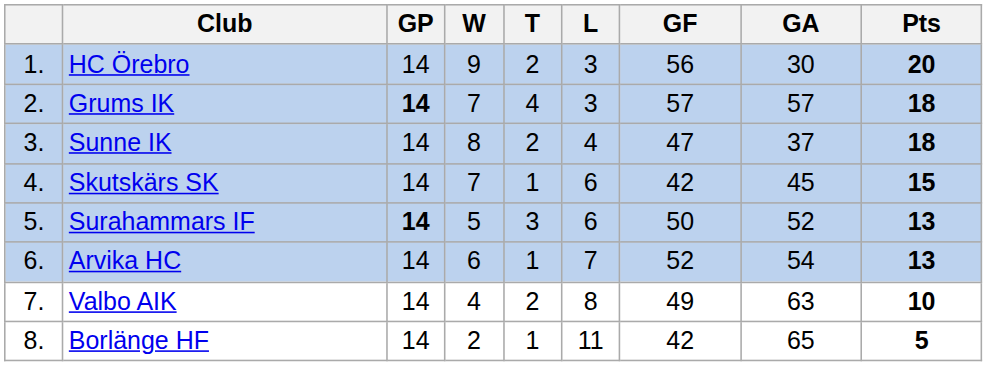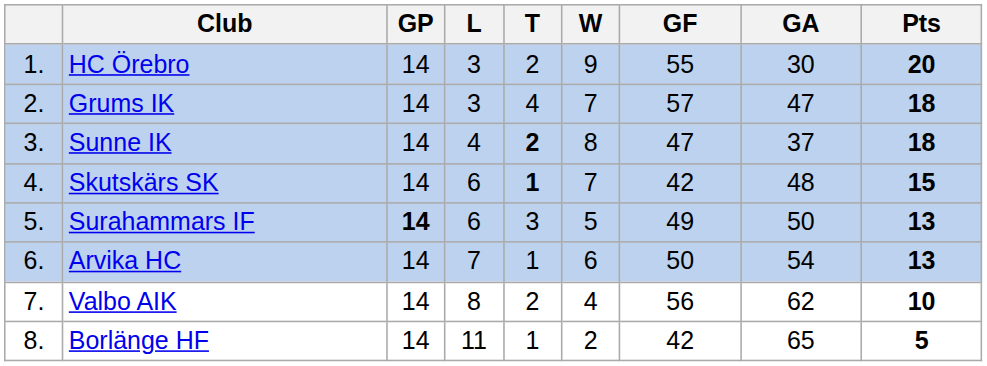 <table class="wikitable">
 <tr>
 <th width="30"></th>
 <th width="200">Club</th>
 <th width="30">GP</th>
+<th width="30">L</th>
+<th width="30">T</th>
 <th width="30">W</th>
-<th width="30">T</th>
-<th width="30">L</th>
 <th width="70">GF</th>
 <th width="70">GA</th>
 <th width="70">Pts</th>
 </tr>
 <tr bgcolor="#BCD2EE" align="center">
 <td>1.</td>
 <td align="left"><a href='#'>HC Örebro</a></td>
 <td>14</td>
+<td>3</td>
+<td>2</td>
 <td>9</td>
-<td>2</td>
-<td>3</td>
-<td>56</td>
+<td>55</td>
 <td>30</td>
 <td><strong>20</strong></td>
 </tr>
 <tr bgcolor="#BCD2EE" align="center">
 <td>2.</td>
 <td align="left"><a href='#'>Grums IK</a></td>
-<td><strong>14</strong></td>
+<td>14</td>
+<td>3</td>
+<td>4</td>
 <td>7</td>
-<td>4</td>
-<td>3</td>
 <td>57</td>
-<td>57</td>
+<td>47</td>
 <td><strong>18</strong></td>
 </tr>
 <tr bgcolor="#BCD2EE" align="center">
 <td>3.</td>
 <td align="left"><a href='#'>Sunne IK</a></td>
 <td>14</td>
+<td>4</td>
+<td><strong>2</strong></td>
 <td>8</td>
-<td>2</td>
-<td>4</td>
 <td>47</td>
 <td>37</td>
 <td><strong>18</strong></td>
 </tr>
 <tr bgcolor="#BCD2EE" align="center">
 <td>4.</td>
 <td align="left"><a href='#'>Skutskärs SK</a></td>
 <td>14</td>
+<td>6</td>
+<td><strong>1</strong></td>
 <td>7</td>
-<td>1</td>
-<td>6</td>
 <td>42</td>
-<td>45</td>
+<td>48</td>
 <td><strong>15</strong></td>
 </tr>
 <tr bgcolor="#BCD2EE" align="center">
 <td>5.</td>
 <td align="left"><a href='#'>Surahammars IF</a></td>
 <td><strong>14</strong></td>
+<td>6</td>
+<td>3</td>
 <td>5</td>
-<td>3</td>
-<td>6</td>
+<td>49</td>
 <td>50</td>
-<td>52</td>
 <td><strong>13</strong></td>
 </tr>
 <tr bgcolor="#BCD2EE" align="center">
 <td>6.</td>
 <td align="left"><a href='#'>Arvika HC</a></td>
 <td>14</td>
+<td>7</td>
+<td>1</td>
 <td>6</td>
-<td>1</td>
-<td>7</td>
-<td>52</td>
+<td>50</td>
 <td>54</td>
 <td><strong>13</strong></td>
 </tr>
 <tr bgcolor="#FFFFFF" align="center">
 <td>7.</td>
 <td align="left"><a href='#'>Valbo AIK</a></td>
 <td>14</td>
+<td>8</td>
+<td>2</td>
 <td>4</td>
-<td>2</td>
-<td>8</td>
-<td>49</td>
-<td>63</td>
+<td>56</td>
+<td>62</td>
 <td><strong>10</strong></td>
 </tr>
 <tr bgcolor="#FFFFFF" align="center">
 <td>8.</td>
 <td align="left"><a href='#'>Borlänge HF</a></td>
 <td>14</td>
+<td>11</td>
+<td>1</td>
 <td>2</td>
-<td>1</td>
-<td>11</td>
 <td>42</td>
 <td>65</td>
 <td><strong>5</strong></td>
 </tr>
 </table>
